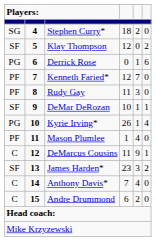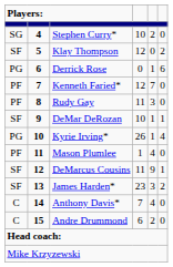 <table class="wikitable" style="font-size:90%; text-align:center; margin:auto;" align=right>
 <tr>
 <td align=left colspan="3"><strong>Players:</strong></td>
 <td></td>
 <td></td>
 <td></td>
 </tr>
 <tr>
 <th style="background:navy;" width=25></th>
 <th style="background:navy;" width=25></th>
 <th colspan=4 style="background:navy;"></th>
 </tr>
 <tr>
 <td>SG</td>
 <td><strong>4</strong></td>
 <td align=left><a href='#'>Stephen Curry</a>*</td>
-<td>18</td>
+<td>10</td>
 <td>2</td>
 <td>0</td>
 </tr>
 <tr>
 <td>SF</td>
 <td><strong>5</strong></td>
 <td align=left><a href='#'>Klay Thompson</a></td>
 <td>12</td>
 <td>0</td>
 <td>2</td>
 </tr>
 <tr>
 <td>PG</td>
 <td><strong>6</strong></td>
 <td align=left><a href='#'>Derrick Rose</a></td>
 <td>0</td>
 <td>1</td>
 <td>6</td>
 </tr>
 <tr>
 <td>PF</td>
 <td><strong>7</strong></td>
 <td align=left><a href='#'>Kenneth Faried</a>*</td>
 <td>12</td>
 <td>7</td>
 <td>0</td>
 </tr>
 <tr>
 <td>PF</td>
 <td><strong>8</strong></td>
 <td align=left><a href='#'>Rudy Gay</a></td>
 <td>11</td>
 <td>3</td>
 <td>0</td>
 </tr>
 <tr>
 <td>SF</td>
 <td><strong>9</strong></td>
 <td align=left><a href='#'>DeMar DeRozan</a></td>
 <td>10</td>
 <td>1</td>
 <td>1</td>
 </tr>
 <tr>
 <td>PG</td>
 <td><strong>10</strong></td>
 <td align=left><a href='#'>Kyrie Irving</a>*</td>
 <td>26</td>
 <td>1</td>
 <td>4</td>
 </tr>
 <tr>
 <td>PF</td>
 <td><strong>11</strong></td>
 <td align=left><a href='#'>Mason Plumlee</a></td>
 <td>1</td>
 <td>4</td>
 <td>0</td>
 </tr>
 <tr>
-<td>C</td>
+<td>SF</td>
 <td><strong>12</strong></td>
 <td align=left><a href='#'>DeMarcus Cousins</a></td>
 <td>11</td>
 <td>9</td>
 <td>1</td>
 </tr>
 <tr>
 <td>SF</td>
 <td><strong>13</strong></td>
 <td align=left><a href='#'>James Harden</a>*</td>
 <td>23</td>
 <td>3</td>
 <td>2</td>
 </tr>
 <tr>
 <td>C</td>
 <td><strong>14</strong></td>
 <td align=left><a href='#'>Anthony Davis</a>*</td>
 <td>7</td>
 <td>4</td>
 <td>0</td>
 </tr>
 <tr>
 <td>C</td>
 <td><strong>15</strong></td>
 <td align=left><a href='#'>Andre Drummond</a></td>
 <td>6</td>
 <td>2</td>
 <td>0</td>
 </tr>
 <tr>
 <td align=left colspan=7><strong>Head coach:</strong></td>
 </tr>
 <tr>
 <td colspan=7 align=left> <a href='#'>Mike Krzyzewski</a></td>
 </tr>
 </table>
